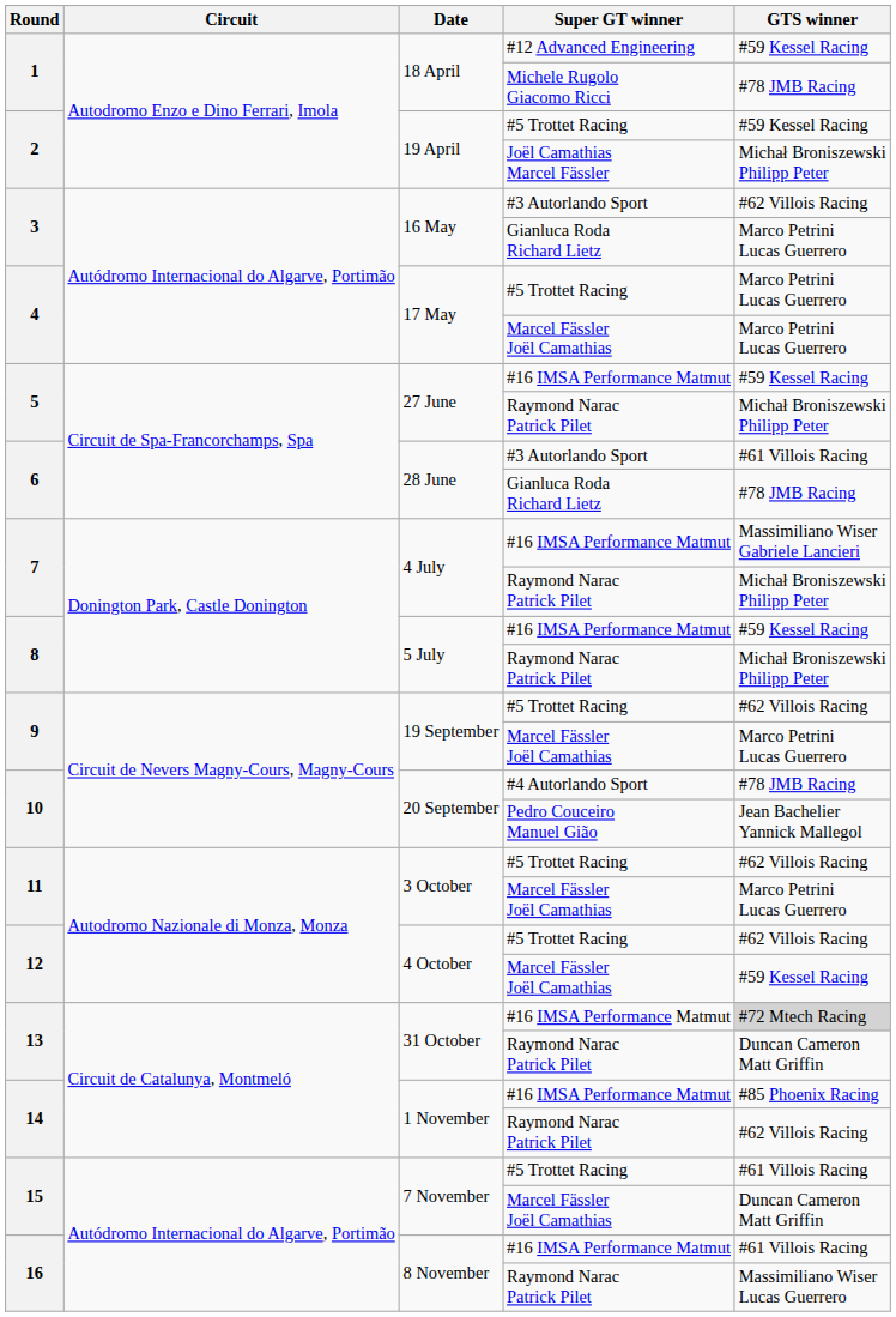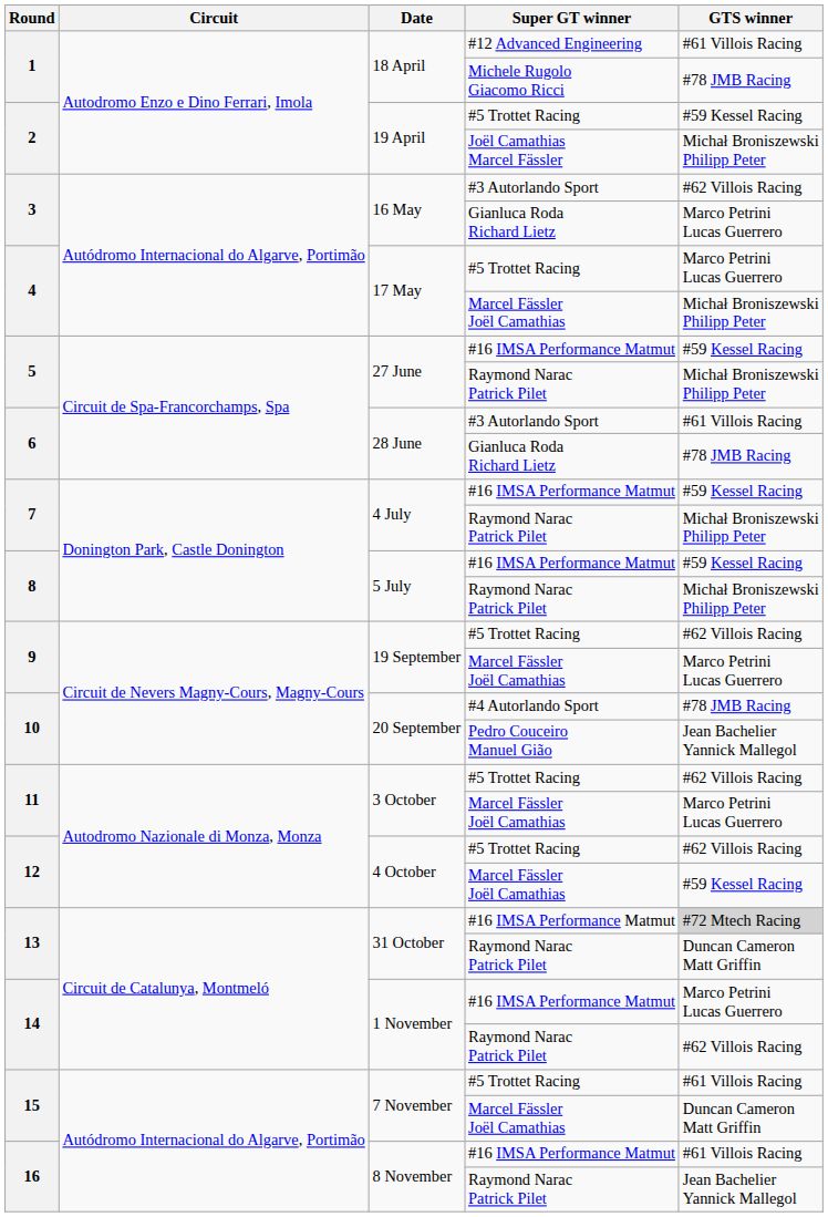 <table class="wikitable" style="font-size:85%">
 <tr>
 <th>Round</th>
 <th>Circuit</th>
 <th>Date</th>
 <th>Super GT winner</th>
 <th>GTS winner</th>
 </tr>
 <tr>
 <th rowspan=2>1</th>
 <td rowspan=4> <a href='#'>Autodromo Enzo e Dino Ferrari</a>, <a href='#'>Imola</a></td>
 <td rowspan=2>18 April</td>
 <td>#12 <a href='#'>Advanced Engineering</a></td>
-<td>#59 <a href='#'>Kessel Racing</a></td>
+<td>#61 Villois Racing</td>
 </tr>
 <tr>
 <td> <a href='#'>Michele Rugolo</a><br> <a href='#'>Giacomo Ricci</a></td>
 <td>#78 <a href='#'>JMB Racing</a></td>
 </tr>
 <tr>
 <th rowspan=2>2</th>
 <td rowspan=2>19 April</td>
 <td>#5 Trottet Racing</td>
 <td>#59 Kessel Racing</td>
 </tr>
 <tr>
 <td> <a href='#'>Joël Camathias</a><br> <a href='#'>Marcel Fässler</a></td>
 <td> Michał Broniszewski<br> <a href='#'>Philipp Peter</a></td>
 </tr>
 <tr>
 <th rowspan=2>3</th>
 <td rowspan=4> <a href='#'>Autódromo Internacional do Algarve</a>, <a href='#'>Portimão</a></td>
 <td rowspan=2>16 May</td>
 <td>#3 Autorlando Sport</td>
 <td>#62 Villois Racing</td>
 </tr>
 <tr>
 <td> Gianluca Roda<br> <a href='#'>Richard Lietz</a></td>
 <td> Marco Petrini<br> Lucas Guerrero</td>
 </tr>
 <tr>
 <th rowspan=2>4</th>
 <td rowspan=2>17 May</td>
 <td>#5 Trottet Racing</td>
 <td> Marco Petrini<br> Lucas Guerrero</td>
 </tr>
 <tr>
 <td> <a href='#'>Marcel Fässler</a><br> <a href='#'>Joël Camathias</a></td>
-<td> Marco Petrini<br> Lucas Guerrero</td>
+<td> Michał Broniszewski<br> <a href='#'>Philipp Peter</a></td>
 </tr>
 <tr>
 <th rowspan=2>5</th>
 <td rowspan=4> <a href='#'>Circuit de Spa-Francorchamps</a>, <a href='#'>Spa</a></td>
 <td rowspan=2>27 June</td>
 <td>#16 <a href='#'>IMSA Performance Matmut</a></td>
 <td>#59 <a href='#'>Kessel Racing</a></td>
 </tr>
 <tr>
 <td> Raymond Narac<br> <a href='#'>Patrick Pilet</a></td>
 <td> Michał Broniszewski<br> <a href='#'>Philipp Peter</a></td>
 </tr>
 <tr>
 <th rowspan=2>6</th>
 <td rowspan=2>28 June</td>
 <td>#3 Autorlando Sport</td>
 <td>#61 Villois Racing</td>
 </tr>
 <tr>
 <td> Gianluca Roda<br> <a href='#'>Richard Lietz</a></td>
 <td>#78 <a href='#'>JMB Racing</a></td>
 </tr>
 <tr>
 <th rowspan=2>7</th>
 <td rowspan=4> <a href='#'>Donington Park</a>, <a href='#'>Castle Donington</a></td>
 <td rowspan=2>4 July</td>
 <td>#16 <a href='#'>IMSA Performance Matmut</a></td>
-<td> Massimiliano Wiser<br> <a href='#'>Gabriele Lancieri</a></td>
+<td>#59 <a href='#'>Kessel Racing</a></td>
 </tr>
 <tr>
 <td> Raymond Narac<br> <a href='#'>Patrick Pilet</a></td>
 <td> Michał Broniszewski<br> <a href='#'>Philipp Peter</a></td>
 </tr>
 <tr>
 <th rowspan=2>8</th>
 <td rowspan=2>5 July</td>
 <td>#16 <a href='#'>IMSA Performance Matmut</a></td>
 <td>#59 <a href='#'>Kessel Racing</a></td>
 </tr>
 <tr>
 <td> Raymond Narac<br> <a href='#'>Patrick Pilet</a></td>
 <td> Michał Broniszewski<br> <a href='#'>Philipp Peter</a></td>
 </tr>
 <tr>
 <th rowspan=2>9</th>
 <td rowspan=4> <a href='#'>Circuit de Nevers Magny-Cours</a>, <a href='#'>Magny-Cours</a></td>
 <td rowspan=2>19 September</td>
 <td>#5 Trottet Racing</td>
 <td>#62 Villois Racing</td>
 </tr>
 <tr>
 <td> <a href='#'>Marcel Fässler</a><br> <a href='#'>Joël Camathias</a></td>
 <td> Marco Petrini<br> Lucas Guerrero</td>
 </tr>
 <tr>
 <th rowspan=2>10</th>
 <td rowspan=2>20 September</td>
 <td>#4 Autorlando Sport</td>
 <td>#78 <a href='#'>JMB Racing</a></td>
 </tr>
 <tr>
 <td> <a href='#'>Pedro Couceiro</a><br> <a href='#'>Manuel Gião</a></td>
 <td> Jean Bachelier<br> Yannick Mallegol</td>
 </tr>
 <tr>
 <th rowspan=2>11</th>
 <td rowspan=4> <a href='#'>Autodromo Nazionale di Monza</a>, <a href='#'>Monza</a></td>
 <td rowspan=2>3 October</td>
 <td>#5 Trottet Racing</td>
 <td>#62 Villois Racing</td>
 </tr>
 <tr>
 <td> <a href='#'>Marcel Fässler</a><br> <a href='#'>Joël Camathias</a></td>
 <td> Marco Petrini<br> Lucas Guerrero</td>
 </tr>
 <tr>
 <th rowspan=2>12</th>
 <td rowspan=2>4 October</td>
 <td>#5 Trottet Racing</td>
 <td>#62 Villois Racing</td>
 </tr>
 <tr>
 <td> <a href='#'>Marcel Fässler</a><br> <a href='#'>Joël Camathias</a></td>
 <td>#59 <a href='#'>Kessel Racing</a></td>
 </tr>
 <tr>
 <th rowspan=2>13</th>
 <td rowspan=4> <a href='#'>Circuit de Catalunya</a>, <a href='#'>Montmeló</a></td>
 <td rowspan=2>31 October</td>
 <td>#16 <a href='#'>IMSA Performance</a> Matmut</td>
 <td style="background: lightgrey;">#72 Mtech Racing</td>
 </tr>
 <tr>
 <td> Raymond Narac<br> <a href='#'>Patrick Pilet</a></td>
 <td> Duncan Cameron<br> Matt Griffin</td>
 </tr>
 <tr>
 <th rowspan=2>14</th>
 <td rowspan=2>1 November</td>
 <td>#16 <a href='#'>IMSA Performance Matmut</a></td>
-<td>#85 <a href='#'>Phoenix Racing</a></td>
+<td> Marco Petrini<br> Lucas Guerrero</td>
 </tr>
 <tr>
 <td> Raymond Narac<br> <a href='#'>Patrick Pilet</a></td>
 <td>#62 Villois Racing</td>
 </tr>
 <tr>
 <th rowspan=2>15</th>
 <td rowspan=4> <a href='#'>Autódromo Internacional do Algarve</a>, <a href='#'>Portimão</a></td>
 <td rowspan=2>7 November</td>
 <td>#5 Trottet Racing</td>
 <td>#61 Villois Racing</td>
 </tr>
 <tr>
 <td> <a href='#'>Marcel Fässler</a><br> <a href='#'>Joël Camathias</a></td>
 <td> Duncan Cameron<br> Matt Griffin</td>
 </tr>
 <tr>
 <th rowspan=2>16</th>
 <td rowspan=2>8 November</td>
 <td>#16 <a href='#'>IMSA Performance Matmut</a></td>
 <td>#61 Villois Racing</td>
 </tr>
 <tr>
 <td> Raymond Narac<br> <a href='#'>Patrick Pilet</a></td>
-<td> Massimiliano Wiser<br> Lucas Guerrero</td>
+<td> Jean Bachelier<br> Yannick Mallegol</td>
 </tr>
 </table>
